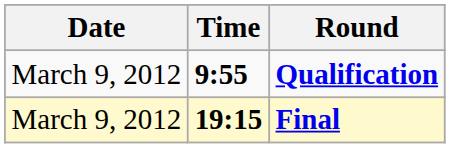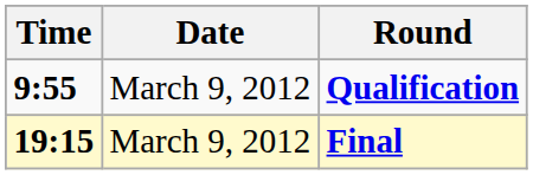 <table class="wikitable">
 <tr>
+<th>Time</th>
 <th>Date</th>
-<th>Time</th>
 <th>Round</th>
 </tr>
 <tr>
+<td><strong>9:55</strong></td>
 <td>March 9, 2012</td>
-<td><strong>9:55</strong></td>
 <td><strong><a href='#'>Qualification</a></strong></td>
 </tr>
 <tr style=background:lemonchiffon>
+<td><strong>19:15</strong></td>
 <td>March 9, 2012</td>
-<td><strong>19:15</strong></td>
 <td><strong><a href='#'>Final</a></strong></td>
 </tr>
 </table>
